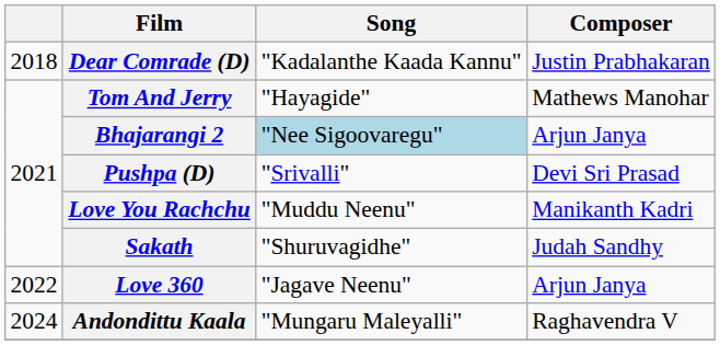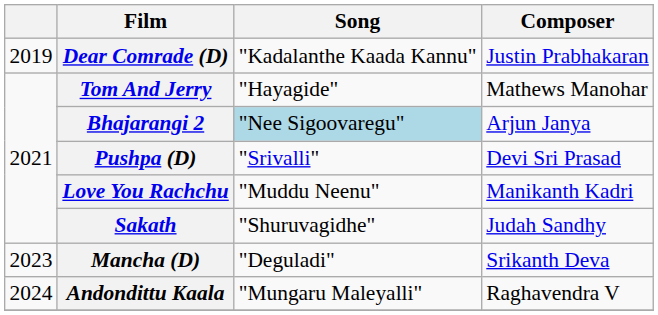 <table class="wikitable">
 <tr>
 <th></th>
 <th>Film</th>
 <th>Song</th>
 <th>Composer</th>
 </tr>
 <tr>
-<td>2018</td>
+<td>2019</td>
 <th><em><a href='#'>Dear Comrade</a> (D)</em></th>
 <td>"Kadalanthe Kaada Kannu"</td>
 <td><a href='#'>Justin Prabhakaran</a></td>
 </tr>
 <tr>
 <td rowspan="5">2021</td>
 <th><em><a href='#'>Tom And Jerry</a></em></th>
 <td>"Hayagide"</td>
 <td>Mathews Manohar</td>
 </tr>
 <tr>
 <th><em><a href='#'>Bhajarangi 2</a></em></th>
 <td style="background: lightblue;">"Nee Sigoovaregu"</td>
 <td><a href='#'>Arjun Janya</a></td>
 </tr>
 <tr>
 <th><em><a href='#'>Pushpa</a></em> <em>(D)</em></th>
 <td>"<a href='#'>Srivalli</a>"</td>
 <td><a href='#'>Devi Sri Prasad</a></td>
 </tr>
 <tr>
 <th><em><a href='#'>Love You Rachchu</a></em></th>
 <td>"Muddu Neenu"</td>
 <td><a href='#'>Manikanth Kadri</a></td>
 </tr>
 <tr>
 <th><em><a href='#'>Sakath</a></em></th>
 <td>"Shuruvagidhe"</td>
 <td><a href='#'>Judah Sandhy</a></td>
 </tr>
 <tr>
-<td>2022</td>
-<th><em><a href='#'>Love 360</a></em></th>
-<td>"Jagave Neenu"</td>
-<td><a href='#'>Arjun Janya</a></td>
+<td>2023</td>
+<th><em>Mancha</em> <em>(D)</em></th>
+<td>"Deguladi"</td>
+<td><a href='#'>Srikanth Deva</a></td>
 </tr>
 <tr>
 <td>2024</td>
 <th><em>Andondittu Kaala</em></th>
 <td>"Mungaru Maleyalli"</td>
 <td>Raghavendra V</td>
 </tr>
 <tr>
 </tr>
 </table>
